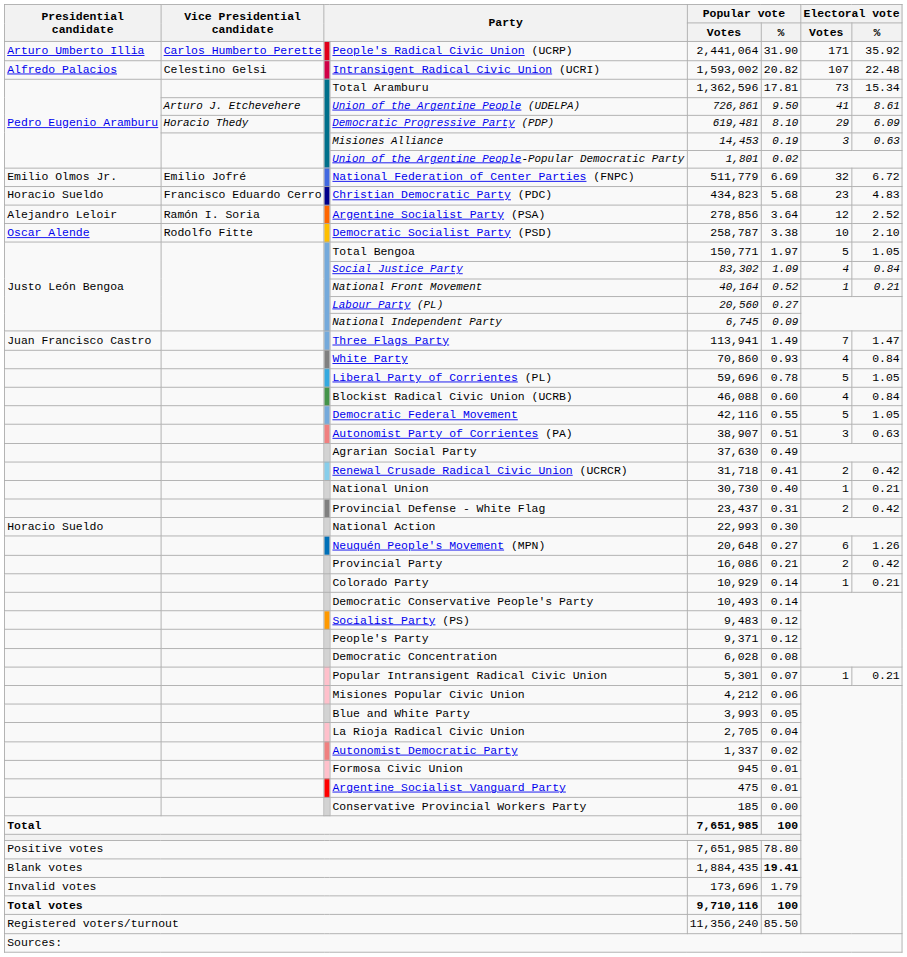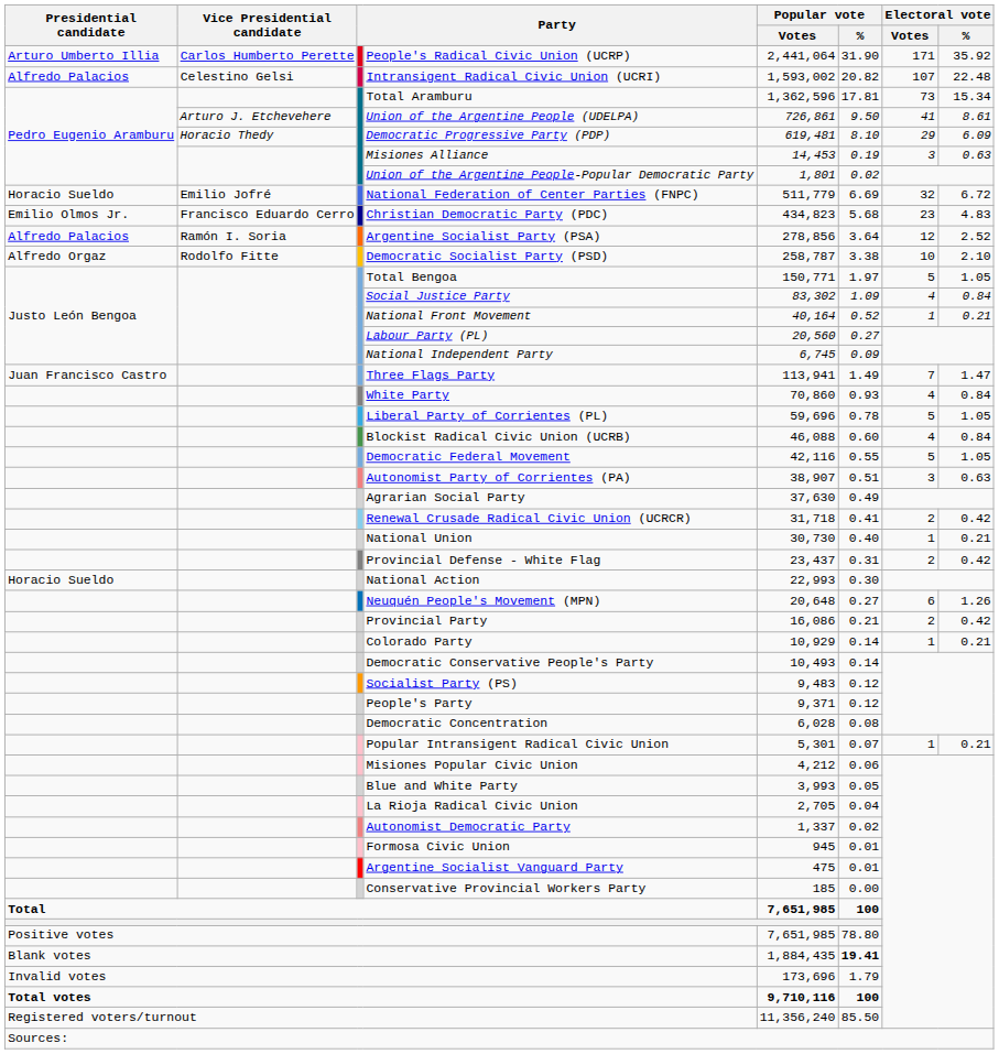 <table class="wikitable" style="text-align:right;">
 <tr>
 <th rowspan=2>Presidential<br>candidate</th>
 <th rowspan=2>Vice Presidential<br>candidate</th>
 <th rowspan=2 colspan=2>Party</th>
 <th colspan=2>Popular vote</th>
 <th colspan=2>Electoral vote</th>
 </tr>
 <tr>
 <th>Votes</th>
 <th>%</th>
 <th>Votes</th>
 <th>%</th>
 </tr>
 <tr>
 <td align=left><a href='#'>Arturo Umberto Illia</a></td>
 <td align=left><a href='#'>Carlos Humberto Perette</a></td>
 <td bgcolor=#E10019></td>
 <td align=left><a href='#'>People's Radical Civic Union</a> (UCRP)</td>
 <td>2,441,064</td>
 <td>31.90</td>
 <td>171</td>
 <td>35.92</td>
 </tr>
 <tr>
 <td align=left><a href='#'>Alfredo Palacios</a></td>
 <td align=left>Celestino Gelsi</td>
 <td bgcolor=#D10047></td>
 <td align=left><a href='#'>Intransigent Radical Civic Union</a> (UCRI)</td>
 <td>1,593,002</td>
 <td>20.82</td>
 <td>107</td>
 <td>22.48</td>
 </tr>
 <tr>
 <td align=left rowspan=5><a href='#'>Pedro Eugenio Aramburu</a></td>
 <td align=left></td>
 <td bgcolor=#00708B rowspan=5></td>
 <td align=left>Total Aramburu</td>
 <td>1,362,596</td>
 <td>17.81</td>
 <td>73</td>
 <td>15.34</td>
 </tr>
 <tr style="font-size: 95%; font-style: italic">
 <td align=left>Arturo J. Etchevehere</td>
 <td align=left><span><a href='#'>Union of the Argentine People</a> (UDELPA)</span></td>
 <td>726,861</td>
 <td>9.50</td>
 <td>41</td>
 <td>8.61</td>
 </tr>
 <tr style="font-size: 95%; font-style: italic">
 <td align=left>Horacio Thedy</td>
 <td align=left><span><a href='#'>Democratic Progressive Party</a> (PDP)</span></td>
 <td>619,481</td>
 <td>8.10</td>
 <td>29</td>
 <td>6.09</td>
 </tr>
 <tr style="font-size: 95%; font-style: italic">
 <td rowspan=2></td>
 <td align=left><span>Misiones Alliance</span></td>
 <td>14,453</td>
 <td>0.19</td>
 <td>3</td>
 <td>0.63</td>
 </tr>
 <tr style="font-size: 95%; font-style: italic">
 <td align=left><span><a href='#'>Union of the Argentine People</a>-Popular Democratic Party</span></td>
 <td>1,801</td>
 <td>0.02</td>
 <td colspan=2></td>
 </tr>
 <tr>
-<td align=left>Emilio Olmos Jr.</td>
+<td align=left>Horacio Sueldo</td>
 <td align=left>Emilio Jofré</td>
 <td bgcolor=#4169e1></td>
 <td align=left><a href='#'>National Federation of Center Parties</a> (FNPC)</td>
 <td>511,779</td>
 <td>6.69</td>
 <td>32</td>
 <td>6.72</td>
 </tr>
 <tr>
-<td align=left>Horacio Sueldo</td>
+<td align=left>Emilio Olmos Jr.</td>
 <td align=left>Francisco Eduardo Cerro</td>
 <td bgcolor=darkblue></td>
 <td align=left><a href='#'>Christian Democratic Party</a> (PDC)</td>
 <td>434,823</td>
 <td>5.68</td>
 <td>23</td>
 <td>4.83</td>
 </tr>
 <tr>
-<td align=left>Alejandro Leloir</td>
+<td align=left><a href='#'>Alfredo Palacios</a></td>
 <td align=left>Ramón I. Soria</td>
 <td bgcolor=#FF6700></td>
 <td align=left><a href='#'>Argentine Socialist Party</a> (PSA)</td>
 <td>278,856</td>
 <td>3.64</td>
 <td>12</td>
 <td>2.52</td>
 </tr>
 <tr>
-<td align=left><a href='#'>Oscar Alende</a></td>
+<td align=left>Alfredo Orgaz</td>
 <td align=left>Rodolfo Fitte</td>
 <td bgcolor=#FFBF00></td>
 <td align=left><a href='#'>Democratic Socialist Party</a> (PSD)</td>
 <td>258,787</td>
 <td>3.38</td>
 <td>10</td>
 <td>2.10</td>
 </tr>
 <tr>
 <td align=left rowspan=5>Justo León Bengoa</td>
 <td align=left rowspan=5></td>
 <td bgcolor=#75AADB rowspan=5></td>
 <td align=left>Total Bengoa</td>
 <td>150,771</td>
 <td>1.97</td>
 <td>5</td>
 <td>1.05</td>
 </tr>
 <tr style="font-size: 95%; font-style: italic">
 <td align=left><span><a href='#'>Social Justice Party</a></span></td>
 <td>83,302</td>
 <td>1.09</td>
 <td>4</td>
 <td>0.84</td>
 </tr>
 <tr style="font-size: 95%; font-style: italic">
 <td align=left><span>National Front Movement</span></td>
 <td>40,164</td>
 <td>0.52</td>
 <td>1</td>
 <td>0.21</td>
 </tr>
 <tr style="font-size: 95%; font-style: italic">
 <td align=left><span><a href='#'>Labour Party</a> (PL)</span></td>
 <td>20,560</td>
 <td>0.27</td>
 <td colspan=2 rowspan=2></td>
 </tr>
 <tr style="font-size: 95%; font-style: italic">
 <td align=left><span>National Independent Party</span></td>
 <td>6,745</td>
 <td>0.09</td>
 </tr>
 <tr>
 <td align=left>Juan Francisco Castro</td>
 <td align=left></td>
 <td bgcolor=#75AADB></td>
 <td align=left><a href='#'>Three Flags Party</a></td>
 <td>113,941</td>
 <td>1.49</td>
 <td>7</td>
 <td>1.47</td>
 </tr>
 <tr>
 <td align=left></td>
 <td align=left></td>
 <td bgcolor=grey></td>
 <td align=left><a href='#'>White Party</a></td>
 <td>70,860</td>
 <td>0.93</td>
 <td>4</td>
 <td>0.84</td>
 </tr>
 <tr>
 <td align=left></td>
 <td align=left></td>
 <td bgcolor=#35AAE0></td>
 <td align=left><a href='#'>Liberal Party of Corrientes</a> (PL)</td>
 <td>59,696</td>
 <td>0.78</td>
 <td>5</td>
 <td>1.05</td>
 </tr>
 <tr>
 <td align=left></td>
 <td align=left></td>
 <td bgcolor=#44944A></td>
 <td align=left>Blockist Radical Civic Union (UCRB)</td>
 <td>46,088</td>
 <td>0.60</td>
 <td>4</td>
 <td>0.84</td>
 </tr>
 <tr>
 <td align=left></td>
 <td align=left></td>
 <td bgcolor=#75AADB></td>
 <td align=left><a href='#'>Democratic Federal Movement</a></td>
 <td>42,116</td>
 <td>0.55</td>
 <td>5</td>
 <td>1.05</td>
 </tr>
 <tr>
 <td align=left></td>
 <td align=left></td>
 <td bgcolor=#F08080></td>
 <td align=left><a href='#'>Autonomist Party of Corrientes</a> (PA)</td>
 <td>38,907</td>
 <td>0.51</td>
 <td>3</td>
 <td>0.63</td>
 </tr>
 <tr>
 <td align=left></td>
 <td align=left></td>
 <td bgcolor=lightgrey></td>
 <td align=left>Agrarian Social Party</td>
 <td>37,630</td>
 <td>0.49</td>
 <td colspan=2></td>
 </tr>
 <tr>
 <td align=left></td>
 <td align=left></td>
 <td bgcolor=skyblue></td>
 <td align=left><a href='#'>Renewal Crusade Radical Civic Union</a> (UCRCR)</td>
 <td>31,718</td>
 <td>0.41</td>
 <td>2</td>
 <td>0.42</td>
 </tr>
 <tr>
 <td align=left></td>
 <td align=left></td>
 <td bgcolor=lightgrey></td>
 <td align=left>National Union</td>
 <td>30,730</td>
 <td>0.40</td>
 <td>1</td>
 <td>0.21</td>
 </tr>
 <tr>
 <td align=left></td>
 <td align=left></td>
 <td bgcolor=grey></td>
 <td align=left>Provincial Defense - White Flag</td>
 <td>23,437</td>
 <td>0.31</td>
 <td>2</td>
 <td>0.42</td>
 </tr>
 <tr>
 <td align=left>Horacio Sueldo</td>
 <td align=left></td>
 <td bgcolor=lightgrey></td>
 <td align=left>National Action</td>
 <td>22,993</td>
 <td>0.30</td>
 <td colspan=2></td>
 </tr>
 <tr>
 <td align=left></td>
 <td align=left></td>
 <td bgcolor=#0070B8></td>
 <td align=left><a href='#'>Neuquén People's Movement</a> (MPN)</td>
 <td>20,648</td>
 <td>0.27</td>
 <td>6</td>
 <td>1.26</td>
 </tr>
 <tr>
 <td align=left></td>
 <td align=left></td>
 <td bgcolor=lightgrey></td>
 <td align=left>Provincial Party</td>
 <td>16,086</td>
 <td>0.21</td>
 <td>2</td>
 <td>0.42</td>
 </tr>
 <tr>
 <td align=left></td>
 <td align=left></td>
 <td bgcolor=lightgrey></td>
 <td align=left>Colorado Party</td>
 <td>10,929</td>
 <td>0.14</td>
 <td>1</td>
 <td>0.21</td>
 </tr>
 <tr>
 <td align=left></td>
 <td align=left></td>
 <td bgcolor=lightgrey></td>
 <td align=left>Democratic Conservative People's Party</td>
 <td>10,493</td>
 <td>0.14</td>
 <td colspan=2 rowspan=4></td>
 </tr>
 <tr>
 <td align=left></td>
 <td align=left></td>
 <td bgcolor=#FF9900></td>
 <td align=left><a href='#'>Socialist Party</a> (PS)</td>
 <td>9,483</td>
 <td>0.12</td>
 </tr>
 <tr>
 <td align=left></td>
 <td align=left></td>
 <td bgcolor=lightgrey></td>
 <td align=left>People's Party</td>
 <td>9,371</td>
 <td>0.12</td>
 </tr>
 <tr>
 <td align=left></td>
 <td align=left></td>
 <td bgcolor=lightgrey></td>
 <td align=left>Democratic Concentration</td>
 <td>6,028</td>
 <td>0.08</td>
 </tr>
 <tr>
 <td align=left></td>
 <td align=left></td>
 <td bgcolor=pink></td>
 <td align=left>Popular Intransigent Radical Civic Union</td>
 <td>5,301</td>
 <td>0.07</td>
 <td>1</td>
 <td>0.21</td>
 </tr>
 <tr>
 <td align=left></td>
 <td align=left></td>
 <td bgcolor=pink></td>
 <td align=left>Misiones Popular Civic Union</td>
 <td>4,212</td>
 <td>0.06</td>
 <td colspan=2 rowspan=14></td>
 </tr>
 <tr>
 <td align=left></td>
 <td align=left></td>
 <td bgcolor=lightgrey></td>
 <td align=left>Blue and White Party</td>
 <td>3,993</td>
 <td>0.05</td>
 </tr>
 <tr>
 <td align=left></td>
 <td align=left></td>
 <td bgcolor=pink></td>
 <td align=left>La Rioja Radical Civic Union</td>
 <td>2,705</td>
 <td>0.04</td>
 </tr>
 <tr>
 <td align=left></td>
 <td align=left></td>
 <td bgcolor=#F08080></td>
 <td align=left><a href='#'>Autonomist Democratic Party</a></td>
 <td>1,337</td>
 <td>0.02</td>
 </tr>
 <tr>
 <td align=left></td>
 <td align=left></td>
 <td bgcolor=pink></td>
 <td align=left>Formosa Civic Union</td>
 <td>945</td>
 <td>0.01</td>
 </tr>
 <tr>
 <td align=left></td>
 <td align=left></td>
 <td bgcolor=red></td>
 <td align=left><a href='#'>Argentine Socialist Vanguard Party</a></td>
 <td>475</td>
 <td>0.01</td>
 </tr>
 <tr>
 <td align=left></td>
 <td align=left></td>
 <td bgcolor=lightgrey></td>
 <td align=left>Conservative Provincial Workers Party</td>
 <td>185</td>
 <td>0.00</td>
 </tr>
 <tr style="font-weight:bold">
 <td colspan=4 align=left>Total</td>
 <td>7,651,985</td>
 <td>100</td>
 </tr>
 <tr>
 <th colspan=6></th>
 </tr>
 <tr>
 <td colspan=4 align=left>Positive votes</td>
 <td>7,651,985</td>
 <td>78.80</td>
 </tr>
 <tr>
 <td colspan=4 align=left>Blank votes</td>
 <td>1,884,435</td>
 <td><strong>19.41</strong></td>
 </tr>
 <tr>
 <td colspan=4 align=left>Invalid votes</td>
 <td>173,696</td>
 <td>1.79</td>
 </tr>
 <tr style="font-weight:bold">
 <td colspan=4 align=left>Total votes</td>
 <td>9,710,116</td>
 <td>100</td>
 </tr>
 <tr>
 <td colspan=4 align=left>Registered voters/turnout</td>
 <td>11,356,240</td>
 <td>85.50</td>
 </tr>
 <tr>
 <td colspan=8 align=left>Sources:</td>
 </tr>
 </table>
